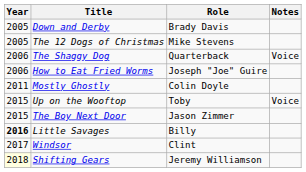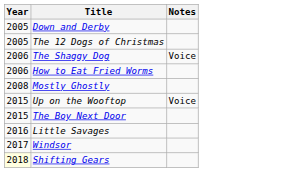 <table class="wikitable sortable">
 <tr>
 <th>Year</th>
 <th>Title</th>
-<th>Role</th>
 <th class="unsortable">Notes</th>
 </tr>
 <tr>
 <td>2005</td>
 <td><em><a href='#'>Down and Derby</a></em></td>
-<td>Brady Davis</td>
 <td></td>
 </tr>
 <tr>
 <td>2005</td>
 <td><em>The 12 Dogs of Christmas</em></td>
-<td>Mike Stevens</td>
 <td></td>
 </tr>
 <tr>
 <td>2006</td>
 <td><em><a href='#'>The Shaggy Dog</a></em></td>
-<td>Quarterback</td>
 <td>Voice</td>
 </tr>
 <tr>
 <td>2006</td>
 <td><em><a href='#'>How to Eat Fried Worms</a></em></td>
-<td>Joseph "Joe" Guire</td>
 <td></td>
 </tr>
 <tr>
-<td>2011</td>
+<td>2008</td>
 <td><em><a href='#'>Mostly Ghostly</a></em></td>
-<td>Colin Doyle</td>
 <td></td>
 </tr>
 <tr>
 <td>2015</td>
 <td><em>Up on the Wooftop</em></td>
-<td>Toby</td>
 <td>Voice</td>
 </tr>
 <tr>
 <td>2015</td>
 <td><em><a href='#'>The Boy Next Door</a></em></td>
-<td>Jason Zimmer</td>
 <td></td>
 </tr>
 <tr>
-<td><strong>2016</strong></td>
+<td>2016</td>
 <td><em>Little Savages</em></td>
-<td>Billy</td>
 <td></td>
 </tr>
 <tr>
 <td>2017</td>
 <td><em><a href='#'>Windsor</a></em></td>
-<td>Clint</td>
 <td></td>
 </tr>
 <tr>
 <td style="background: lightyellow;">2018</td>
 <td><em><a href='#'>Shifting Gears</a></em></td>
-<td>Jeremy Williamson</td>
 <td><br></td>
 </tr>
 </table>
